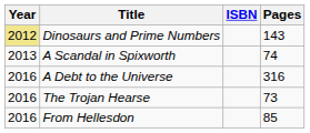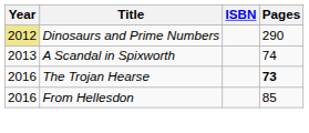 <table class="wikitable sortable plainrowheaders">
 <tr>
 <th scope="col">Year</th>
 <th scope="col">Title</th>
 <th scope="col"><a href='#'>ISBN</a></th>
 <th scope="col">Pages</th>
 </tr>
 <tr>
 <td style="background: khaki;">2012</td>
 <td><em>Dinosaurs and Prime Numbers</em></td>
 <td></td>
-<td>143</td>
+<td>290</td>
 </tr>
 <tr>
 <td>2013</td>
 <td><em>A Scandal in Spixworth</em></td>
 <td></td>
 <td>74</td>
 </tr>
 <tr>
 <td>2016</td>
-<td><em>A Debt to the Universe</em></td>
-<td></td>
-<td>316</td>
-</tr>
-<tr>
-<td>2016</td>
 <td><em>The Trojan Hearse</em></td>
 <td></td>
-<td>73</td>
+<td><strong>73</strong></td>
 </tr>
 <tr>
 <td>2016</td>
 <td><em>From Hellesdon</em></td>
 <td></td>
 <td>85</td>
 </tr>
 </table>
